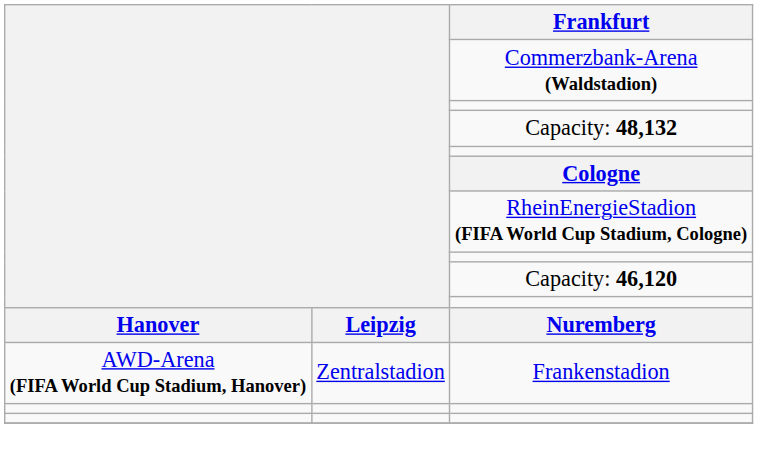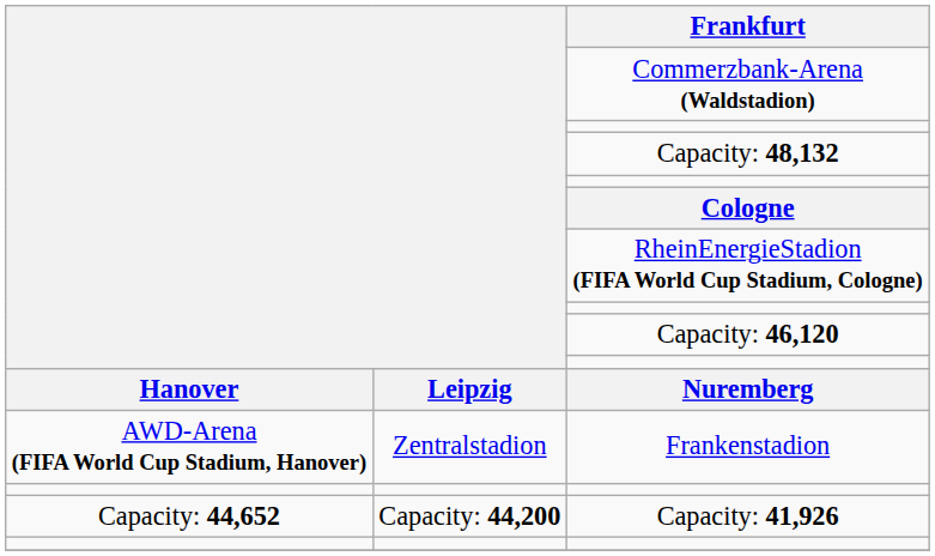 <table class="wikitable" style="text-align:center">
 <tr>
 <th colspan="2" rowspan="10"></th>
 <th><a href='#'>Frankfurt</a></th>
 </tr>
 <tr>
 <td><a href='#'>Commerzbank-Arena</a><br><strong><small>(Waldstadion)</small></strong></td>
 </tr>
 <tr>
 <td></td>
 </tr>
 <tr>
 <td>Capacity: <strong>48,132</strong></td>
 </tr>
 <tr>
 <td></td>
 </tr>
 <tr>
 <th><a href='#'>Cologne</a></th>
 </tr>
 <tr>
 <td><a href='#'>RheinEnergieStadion</a><br><strong><small>(FIFA World Cup Stadium, Cologne)</small></strong></td>
 </tr>
 <tr>
 <td></td>
 </tr>
 <tr>
 <td>Capacity: <strong>46,120</strong></td>
 </tr>
 <tr>
 <td></td>
 </tr>
 <tr>
 <th><a href='#'>Hanover</a></th>
 <th><a href='#'>Leipzig</a></th>
 <th><a href='#'>Nuremberg</a></th>
 </tr>
 <tr>
 <td><a href='#'>AWD-Arena</a><br><strong><small>(FIFA World Cup Stadium, Hanover)</small></strong></td>
 <td><a href='#'>Zentralstadion</a></td>
 <td><a href='#'>Frankenstadion</a></td>
 </tr>
 <tr>
 <td></td>
 <td></td>
 <td></td>
 </tr>
 <tr>
+<td>Capacity: <strong>44,652</strong></td>
+<td>Capacity: <strong>44,200</strong></td>
+<td>Capacity: <strong>41,926</strong></td>
+</tr>
+<tr>
 <td></td>
 <td></td>
 <td></td>
 </tr>
 <tr>
 </tr>
 </table>
